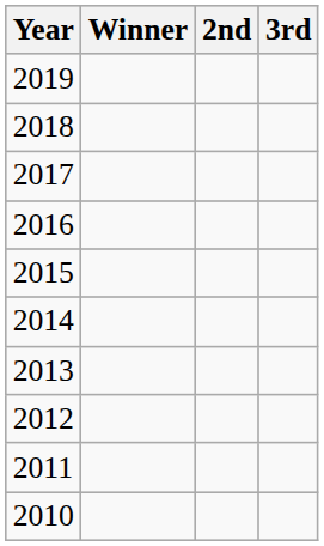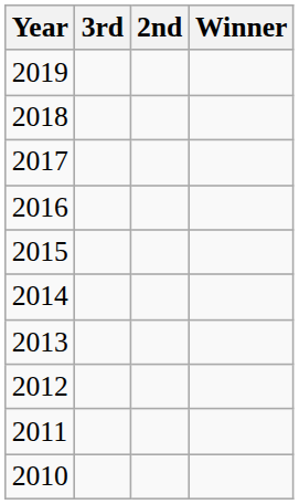 <table class="wikitable">
 <tr>
 <th>Year</th>
+<th>3rd</th>
+<th>2nd</th>
 <th>Winner</th>
-<th>2nd</th>
-<th>3rd</th>
 </tr>
 <tr>
 <td>2019</td>
 <td></td>
 <td></td>
 <td></td>
 </tr>
 <tr>
 <td>2018</td>
 <td></td>
 <td></td>
 <td></td>
 </tr>
 <tr>
 <td>2017</td>
 <td></td>
 <td></td>
 <td></td>
 </tr>
 <tr>
 <td>2016</td>
 <td></td>
 <td></td>
 <td></td>
 </tr>
 <tr>
 <td>2015</td>
 <td></td>
 <td></td>
 <td></td>
 </tr>
 <tr>
 <td>2014</td>
 <td></td>
 <td></td>
 <td></td>
 </tr>
 <tr>
 <td>2013</td>
 <td></td>
 <td></td>
 <td></td>
 </tr>
 <tr>
 <td>2012</td>
 <td></td>
 <td></td>
 <td></td>
 </tr>
 <tr>
 <td>2011</td>
 <td></td>
 <td></td>
 <td></td>
 </tr>
 <tr>
 <td>2010</td>
 <td></td>
 <td></td>
 <td></td>
 </tr>
 </table>
